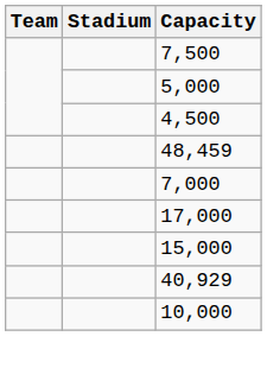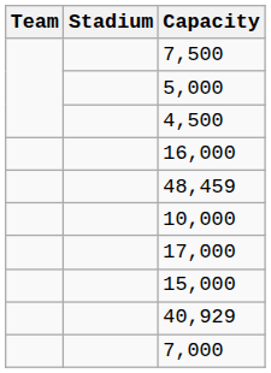 <table class="wikitable sortable">
 <tr>
 <th>Team</th>
 <th>Stadium</th>
 <th>Capacity</th>
 </tr>
 <tr>
 <td rowspan=3></td>
 <td></td>
 <td>7,500</td>
 </tr>
 <tr>
 <td></td>
 <td>5,000</td>
 </tr>
 <tr>
 <td></td>
 <td>4,500</td>
 </tr>
 <tr>
 <td></td>
 <td></td>
+<td>16,000</td>
+</tr>
+<tr>
+<td></td>
+<td></td>
 <td>48,459</td>
 </tr>
 <tr>
 <td></td>
 <td></td>
-<td>7,000</td>
+<td>10,000</td>
 </tr>
 <tr>
 <td></td>
 <td></td>
 <td>17,000</td>
 </tr>
 <tr>
 <td></td>
 <td></td>
 <td>15,000</td>
 </tr>
 <tr>
 <td></td>
 <td></td>
 <td>40,929</td>
 </tr>
 <tr>
 <td></td>
 <td></td>
-<td>10,000</td>
+<td>7,000</td>
 </tr>
 </table>
